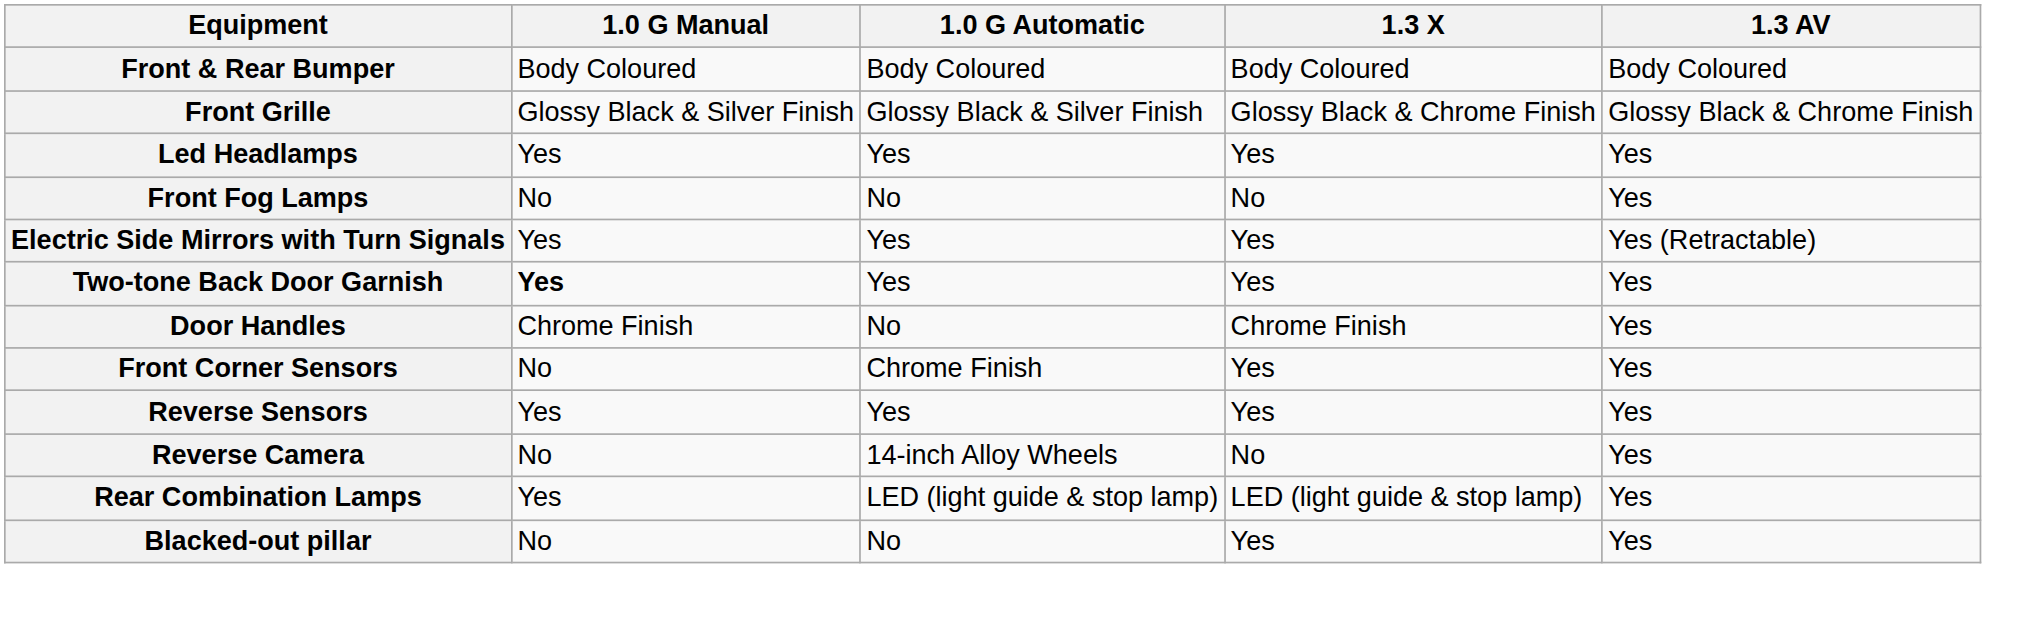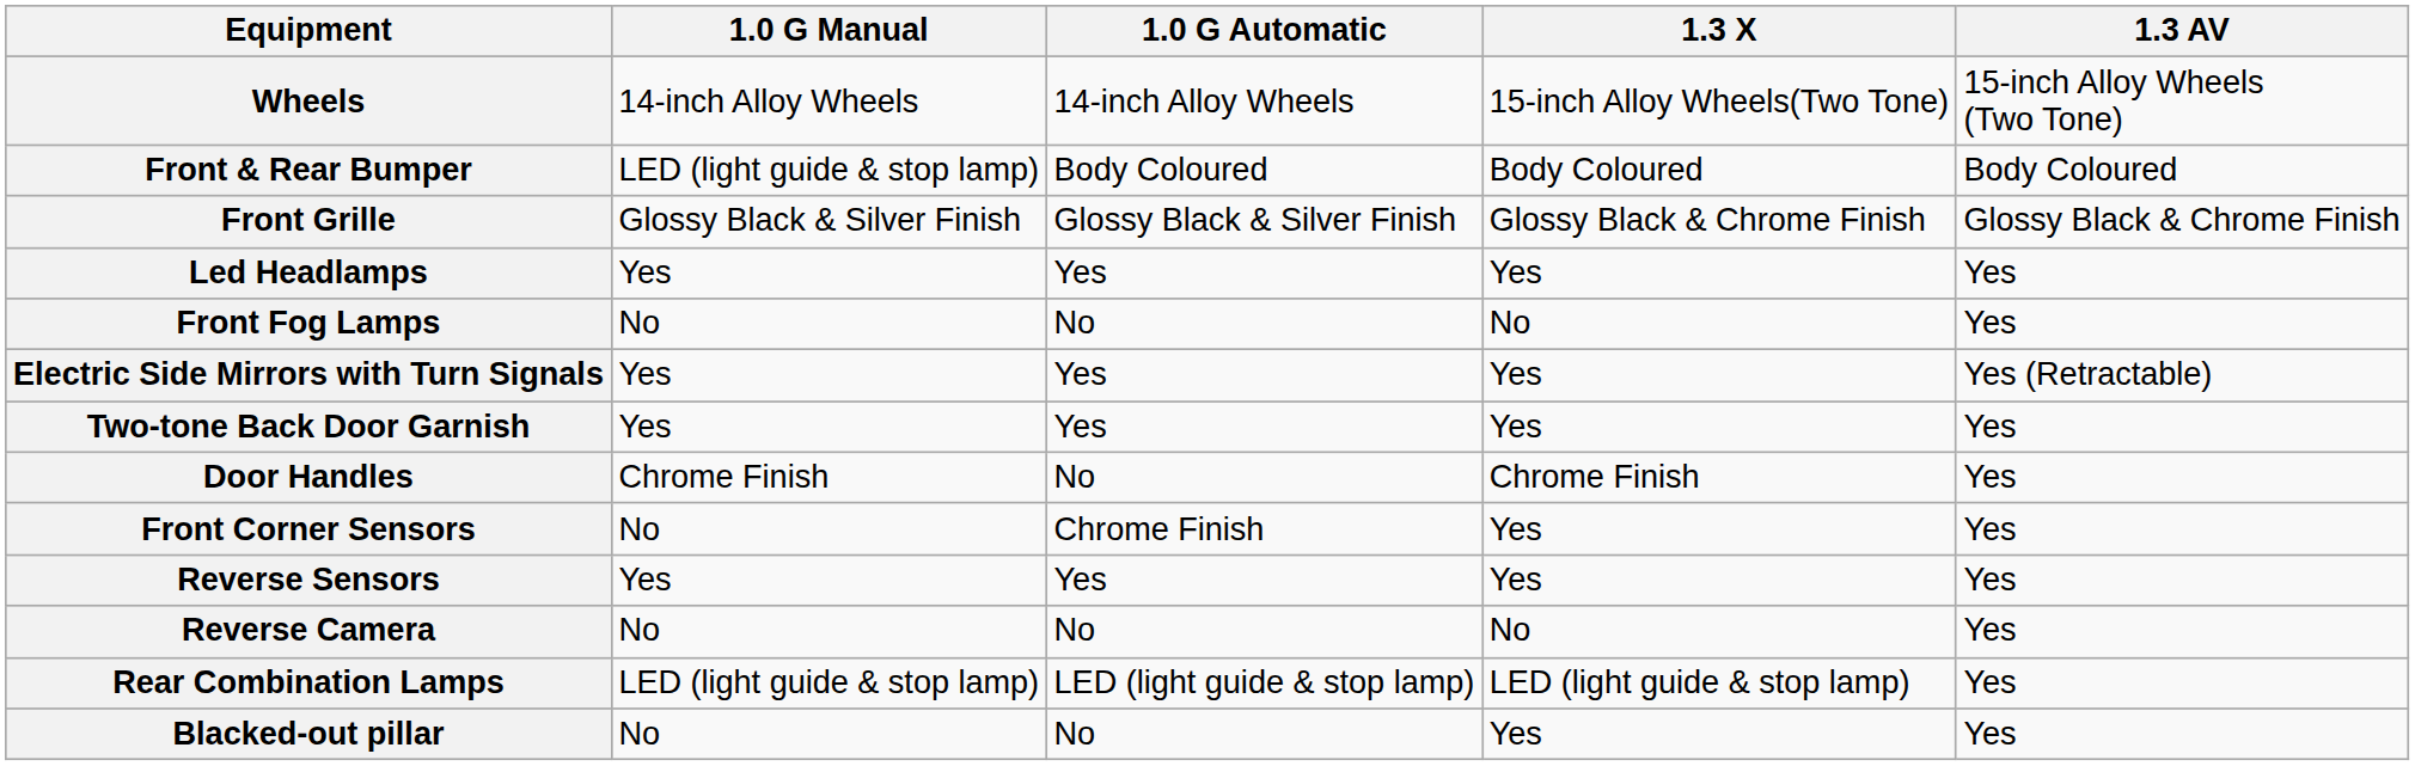 <table class="wikitable">
 <tr>
 <th>Equipment</th>
 <th>1.0 G Manual</th>
 <th>1.0 G Automatic</th>
 <th>1.3 X</th>
 <th>1.3 AV</th>
 </tr>
 <tr>
+<th>Wheels</th>
+<td>14-inch Alloy Wheels</td>
+<td>14-inch Alloy Wheels</td>
+<td>15-inch Alloy Wheels(Two Tone)</td>
+<td>15-inch Alloy Wheels<br>(Two Tone)</td>
+</tr>
+<tr>
 <th>Front & Rear Bumper</th>
-<td>Body Coloured</td>
+<td>LED (light guide & stop lamp)</td>
 <td>Body Coloured</td>
 <td>Body Coloured</td>
 <td>Body Coloured</td>
 </tr>
 <tr>
 <th>Front Grille</th>
 <td>Glossy Black & Silver Finish</td>
 <td>Glossy Black & Silver Finish</td>
 <td>Glossy Black & Chrome Finish</td>
 <td>Glossy Black & Chrome Finish</td>
 </tr>
 <tr>
 <th>Led Headlamps</th>
 <td>Yes</td>
 <td>Yes</td>
 <td>Yes</td>
 <td>Yes</td>
 </tr>
 <tr>
 <th>Front Fog Lamps</th>
 <td>No</td>
 <td>No</td>
 <td>No</td>
 <td>Yes</td>
 </tr>
 <tr>
 <th>Electric Side Mirrors with Turn Signals</th>
 <td>Yes</td>
 <td>Yes</td>
 <td>Yes</td>
 <td>Yes (Retractable)</td>
 </tr>
 <tr>
 <th>Two-tone Back Door Garnish</th>
-<td><strong>Yes</strong></td>
+<td>Yes</td>
 <td>Yes</td>
 <td>Yes</td>
 <td>Yes</td>
 </tr>
 <tr>
 <th>Door Handles</th>
 <td>Chrome Finish</td>
 <td>No</td>
 <td>Chrome Finish</td>
 <td>Yes</td>
 </tr>
 <tr>
 <th>Front Corner Sensors</th>
 <td>No</td>
 <td>Chrome Finish</td>
 <td>Yes</td>
 <td>Yes</td>
 </tr>
 <tr>
 <th>Reverse Sensors</th>
 <td>Yes</td>
 <td>Yes</td>
 <td>Yes</td>
 <td>Yes</td>
 </tr>
 <tr>
 <th>Reverse Camera</th>
 <td>No</td>
-<td>14-inch Alloy Wheels</td>
+<td>No</td>
 <td>No</td>
 <td>Yes</td>
 </tr>
 <tr>
 <th>Rear Combination Lamps</th>
-<td>Yes</td>
+<td>LED (light guide & stop lamp)</td>
 <td>LED (light guide & stop lamp)</td>
 <td>LED (light guide & stop lamp)</td>
 <td>Yes</td>
 </tr>
 <tr>
 <th>Blacked-out pillar</th>
 <td>No</td>
 <td>No</td>
 <td>Yes</td>
 <td>Yes</td>
 </tr>
 </table>
